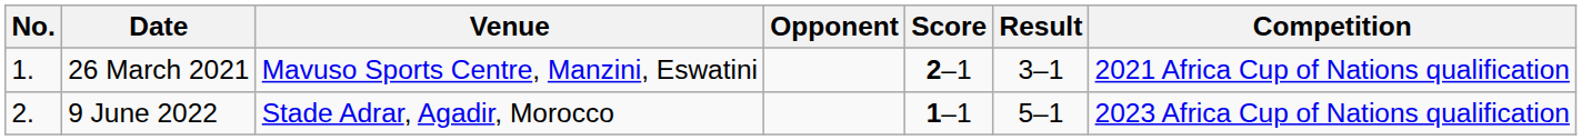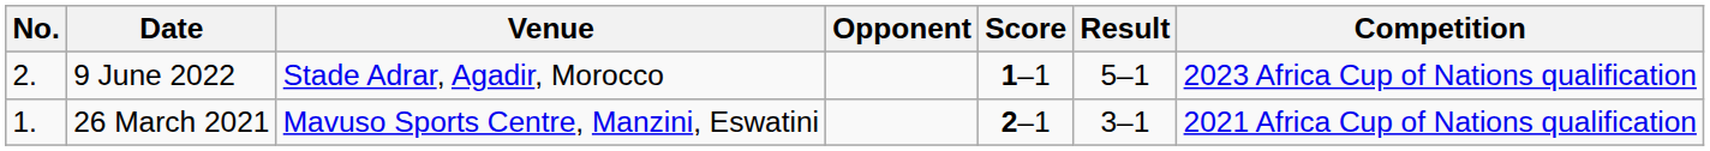 <table class=wikitable style="text-align: left;" align=center>
 <tr>
 <th>No.</th>
 <th>Date</th>
 <th>Venue</th>
 <th>Opponent</th>
 <th>Score</th>
 <th>Result</th>
 <th>Competition</th>
 </tr>
 <tr>
+<td>2.</td>
+<td>9 June 2022</td>
+<td><a href='#'>Stade Adrar</a>, <a href='#'>Agadir</a>, Morocco</td>
+<td></td>
+<td align=center><strong>1</strong>–1</td>
+<td align=center>5–1</td>
+<td><a href='#'>2023 Africa Cup of Nations qualification</a></td>
+</tr>
+<tr>
 <td>1.</td>
 <td>26 March 2021</td>
 <td><a href='#'>Mavuso Sports Centre</a>, <a href='#'>Manzini</a>, Eswatini</td>
 <td></td>
 <td align=center><strong>2</strong>–1</td>
 <td align=center>3–1</td>
 <td><a href='#'>2021 Africa Cup of Nations qualification</a></td>
 </tr>
-<tr>
-<td>2.</td>
-<td>9 June 2022</td>
-<td><a href='#'>Stade Adrar</a>, <a href='#'>Agadir</a>, Morocco</td>
-<td></td>
-<td align=center><strong>1</strong>–1</td>
-<td align=center>5–1</td>
-<td><a href='#'>2023 Africa Cup of Nations qualification</a></td>
-</tr>
 </table>
